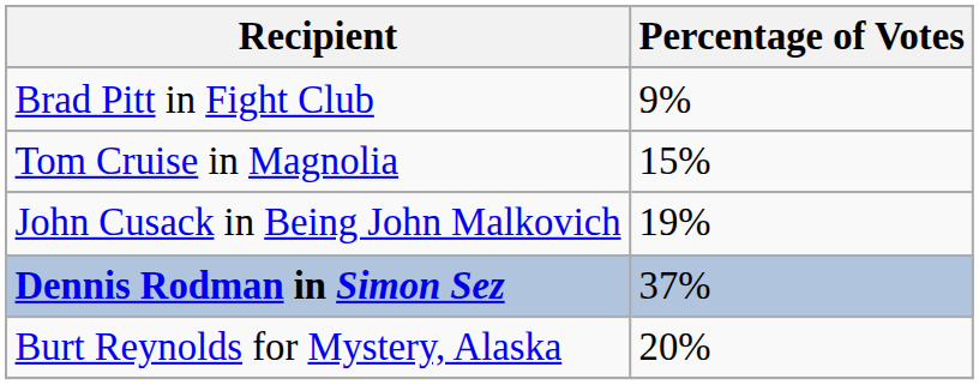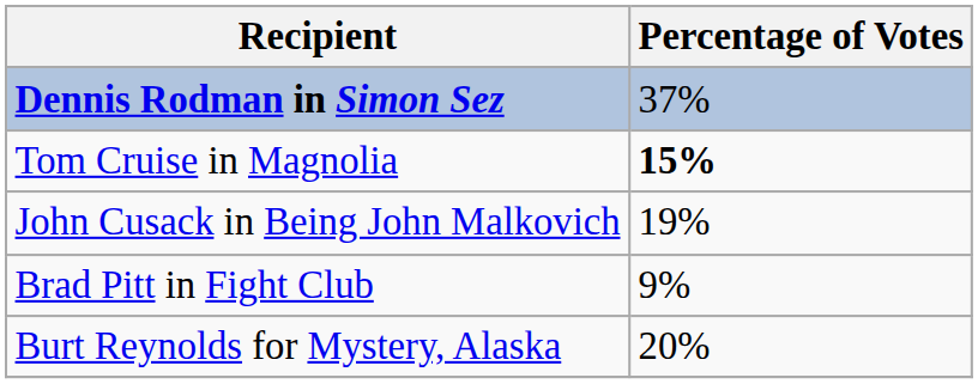 <table class="wikitable sortable plainrowheaders" align="centre">
 <tr>
 <th>Recipient</th>
 <th>Percentage of Votes</th>
 </tr>
 <tr>
 </tr>
-<tr>
-<td><a href='#'>Brad Pitt</a> in </em><a href='#'>Fight Club</a><em></td>
-<td>9%</td>
+<tr style="background:#B0C4DE;">
+<td><strong><a href='#'>Dennis Rodman</a> in <em><a href='#'>Simon Sez</a><strong><em></td>
+<td></strong>37%<strong></td>
 </tr>
 <tr>
 <td><a href='#'>Tom Cruise</a> in </em><a href='#'>Magnolia</a><em></td>
-<td>15%</td>
+<td><strong>15%</strong></td>
 </tr>
 <tr>
 <td><a href='#'>John Cusack</a> in </em><a href='#'>Being John Malkovich</a><em></td>
 <td>19%</td>
 </tr>
-<tr style="background:#B0C4DE;">
-<td><strong><a href='#'>Dennis Rodman</a> in <em><a href='#'>Simon Sez</a><strong><em></td>
-<td></strong>37%<strong></td>
+<tr>
+<td><a href='#'>Brad Pitt</a> in </em><a href='#'>Fight Club</a><em></td>
+<td>9%</td>
 </tr>
 <tr>
 <td><a href='#'>Burt Reynolds</a> for </em><a href='#'>Mystery, Alaska</a><em></td>
 <td>20%</td>
 </tr>
 <tr>
 </tr>
 </table>
